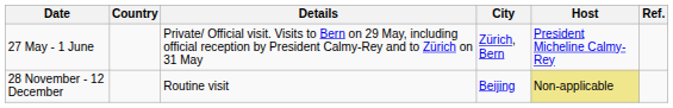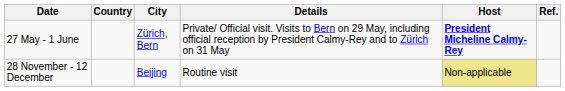 <table class="wikitable sortable" border="1" style="margin: 1em auto 1em auto">
 <tr>
 <th>Date</th>
 <th>Country</th>
+<th>City</th>
 <th>Details</th>
-<th>City</th>
 <th>Host</th>
 <th>Ref.</th>
 </tr>
 <tr>
 <td>27 May - 1 June</td>
 <td></td>
+<td><a href='#'>Zürich</a>, <a href='#'>Bern</a></td>
 <td>Private/ Official visit. Visits to <a href='#'>Bern</a> on 29 May, including official reception by President Calmy-Rey and to <a href='#'>Zürich</a> on 31 May</td>
-<td><a href='#'>Zürich</a>, <a href='#'>Bern</a></td>
-<td><a href='#'>President Micheline Calmy-Rey</a></td>
+<td><strong><a href='#'>President Micheline Calmy-Rey</a></strong></td>
 <td></td>
 </tr>
 <tr>
 <td>28 November - 12 December</td>
 <td></td>
+<td><a href='#'>Beijing</a></td>
 <td>Routine visit</td>
-<td><a href='#'>Beijing</a></td>
 <td style="background: khaki;">Non-applicable</td>
 <td></td>
 </tr>
 </table>
